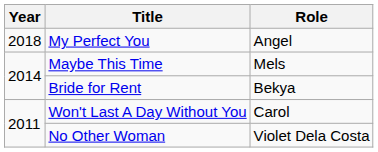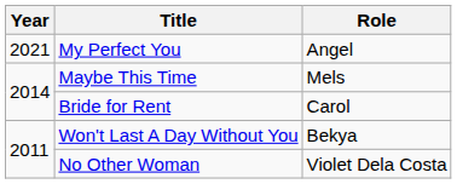 <table class="wikitable" style="font-size: 95%;">
 <tr>
 <th>Year</th>
 <th>Title</th>
 <th>Role</th>
 </tr>
 <tr>
-<td>2018</td>
+<td>2021</td>
 <td><a href='#'>My Perfect You</a></td>
 <td>Angel</td>
 </tr>
 <tr>
 <td rowspan=2>2014</td>
 <td><a href='#'>Maybe This Time</a></td>
 <td>Mels</td>
 </tr>
 <tr>
 <td><a href='#'>Bride for Rent</a></td>
-<td>Bekya</td>
+<td>Carol</td>
 </tr>
 <tr>
 <td rowspan="2">2011</td>
 <td><a href='#'>Won't Last A Day Without You</a></td>
-<td>Carol</td>
+<td>Bekya</td>
 </tr>
 <tr>
 <td><a href='#'>No Other Woman</a></td>
 <td>Violet Dela Costa</td>
 </tr>
 </table>
